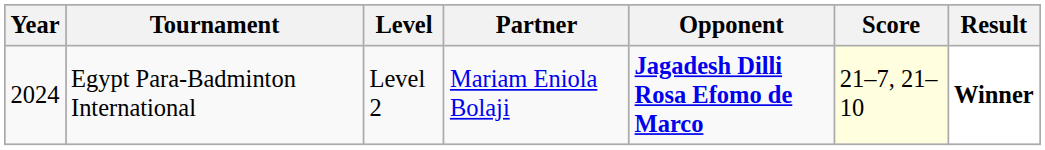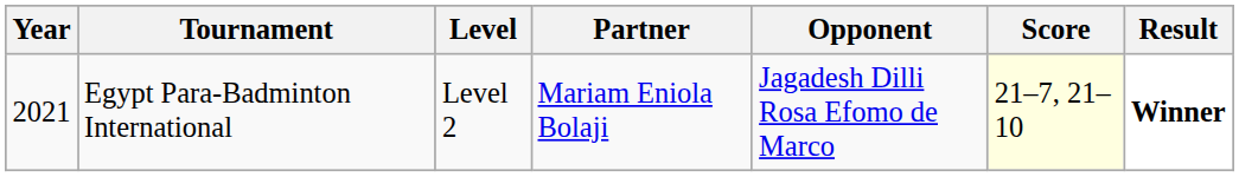 <table class="sortable wikitable" style="font-size: 90%;">
 <tr>
 <th>Year</th>
 <th>Tournament</th>
 <th>Level</th>
 <th>Partner</th>
 <th>Opponent</th>
 <th>Score</th>
 <th>Result</th>
 </tr>
 <tr>
-<td align="center">2024</td>
+<td align="center">2021</td>
 <td align="left">Egypt Para-Badminton International</td>
 <td align="left">Level 2</td>
 <td> <a href='#'>Mariam Eniola Bolaji</a></td>
-<td align="left"><strong> <a href='#'>Jagadesh Dilli</a><br> <a href='#'>Rosa Efomo de Marco</a></strong></td>
+<td align="left"> <a href='#'>Jagadesh Dilli</a><br> <a href='#'>Rosa Efomo de Marco</a></td>
 <td align="left" style="background: lightyellow;">21–7, 21–10</td>
 <td style="text-align:left; background:white"> <strong>Winner</strong></td>
 </tr>
 </table>
